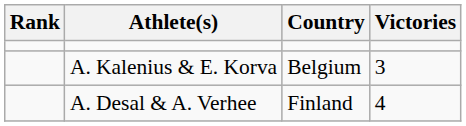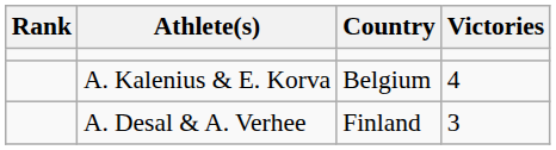 <table class="wikitable sortable" style="font-size:90%">
 <tr>
 <th>Rank</th>
 <th>Athlete(s)</th>
 <th>Country</th>
 <th>Victories</th>
 </tr>
 <tr>
 <td></td>
 <td></td>
 <td></td>
 <td></td>
 </tr>
 <tr>
 <td></td>
 <td>A. Kalenius & E. Korva</td>
 <td>Belgium</td>
-<td>3</td>
+<td>4</td>
 </tr>
 <tr>
 <td></td>
 <td>A. Desal & A. Verhee</td>
 <td>Finland</td>
-<td>4</td>
+<td>3</td>
 </tr>
 </table>
